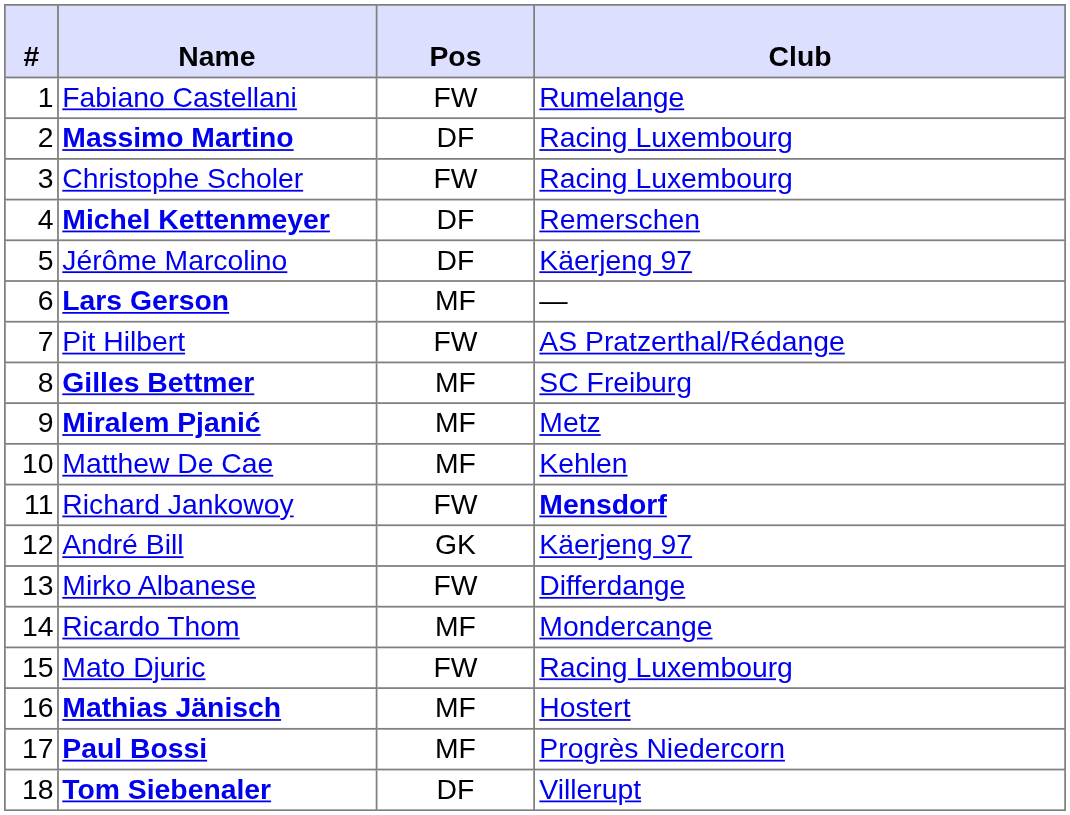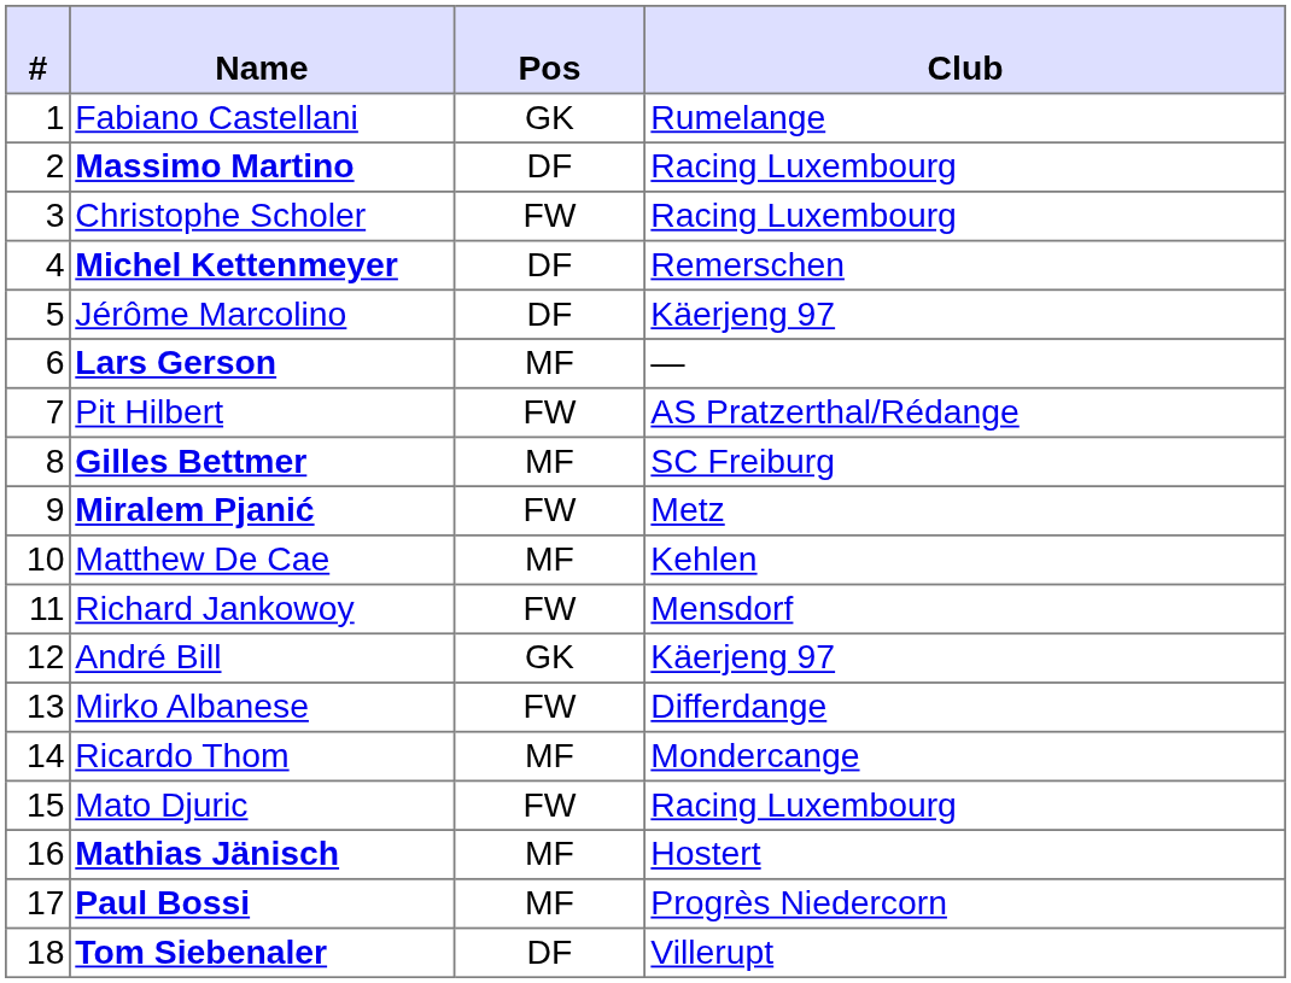 <table style=border-collapse:collapse border=1 cellspacing=0 cellpadding=2 width=600>
 <tr>
 <th bgcolor="#DDDFFF" width="5%"><br> # </th>
 <th bgcolor="#DDDFFF" width="30%"><br>Name</th>
 <th bgcolor="#DDDFFF" width="15%"><br>Pos</th>
 <th bgcolor="#DDDFFF" width="50%"><br>Club</th>
 </tr>
 <tr>
 <td align=right>1</td>
 <td><a href='#'>Fabiano Castellani</a></td>
-<td align=center>FW</td>
+<td align=center>GK</td>
 <td><a href='#'>Rumelange</a> </td>
 </tr>
 <tr>
 <td align=right>2</td>
 <td><strong><a href='#'>Massimo Martino</a></strong></td>
 <td align=center>DF</td>
 <td><a href='#'>Racing Luxembourg</a> </td>
 </tr>
 <tr>
 <td align=right>3</td>
 <td><a href='#'>Christophe Scholer</a></td>
 <td align=center>FW</td>
 <td><a href='#'>Racing Luxembourg</a> </td>
 </tr>
 <tr>
 <td align=right>4</td>
 <td><strong><a href='#'>Michel Kettenmeyer</a></strong></td>
 <td align=center>DF</td>
 <td><a href='#'>Remerschen</a> </td>
 </tr>
 <tr>
 <td align=right>5</td>
 <td><a href='#'>Jérôme Marcolino</a></td>
 <td align=center>DF</td>
 <td><a href='#'>Käerjeng 97</a> </td>
 </tr>
 <tr>
 <td align=right>6</td>
 <td><strong><a href='#'>Lars Gerson</a></strong></td>
 <td align=center>MF</td>
 <td>—</td>
 </tr>
 <tr>
 <td align=right>7</td>
 <td><a href='#'>Pit Hilbert</a></td>
 <td align=center>FW</td>
 <td><a href='#'>AS Pratzerthal/Rédange</a> </td>
 </tr>
 <tr>
 <td align=right>8</td>
 <td><strong><a href='#'>Gilles Bettmer</a></strong></td>
 <td align=center>MF</td>
 <td><a href='#'>SC Freiburg</a> </td>
 </tr>
 <tr>
 <td align=right>9</td>
 <td><strong><a href='#'>Miralem Pjanić</a></strong></td>
-<td align=center>MF</td>
+<td align=center>FW</td>
 <td><a href='#'>Metz</a> </td>
 </tr>
 <tr>
 <td align=right>10</td>
 <td><a href='#'>Matthew De Cae</a></td>
 <td align=center>MF</td>
 <td><a href='#'>Kehlen</a> </td>
 </tr>
 <tr>
 <td align=right>11</td>
 <td><a href='#'>Richard Jankowoy</a></td>
 <td align=center>FW</td>
-<td><strong><a href='#'>Mensdorf</a> </strong></td>
+<td><a href='#'>Mensdorf</a> </td>
 </tr>
 <tr>
 <td align=right>12</td>
 <td><a href='#'>André Bill</a></td>
 <td align=center>GK</td>
 <td><a href='#'>Käerjeng 97</a> </td>
 </tr>
 <tr>
 <td align=right>13</td>
 <td><a href='#'>Mirko Albanese</a></td>
 <td align=center>FW</td>
 <td><a href='#'>Differdange</a> </td>
 </tr>
 <tr>
 <td align=right>14</td>
 <td><a href='#'>Ricardo Thom</a></td>
 <td align=center>MF</td>
 <td><a href='#'>Mondercange</a> </td>
 </tr>
 <tr>
 <td align=right>15</td>
 <td><a href='#'>Mato Djuric</a></td>
 <td align=center>FW</td>
 <td><a href='#'>Racing Luxembourg</a> </td>
 </tr>
 <tr>
 <td align=right>16</td>
 <td><strong><a href='#'>Mathias Jänisch</a></strong></td>
 <td align=center>MF</td>
 <td><a href='#'>Hostert</a> </td>
 </tr>
 <tr>
 <td align=right>17</td>
 <td><strong><a href='#'>Paul Bossi</a></strong></td>
 <td align=center>MF</td>
 <td><a href='#'>Progrès Niedercorn</a> </td>
 </tr>
 <tr>
 <td align=right>18</td>
 <td><strong><a href='#'>Tom Siebenaler</a></strong></td>
 <td align=center>DF</td>
 <td><a href='#'>Villerupt</a> </td>
 </tr>
 </table>
